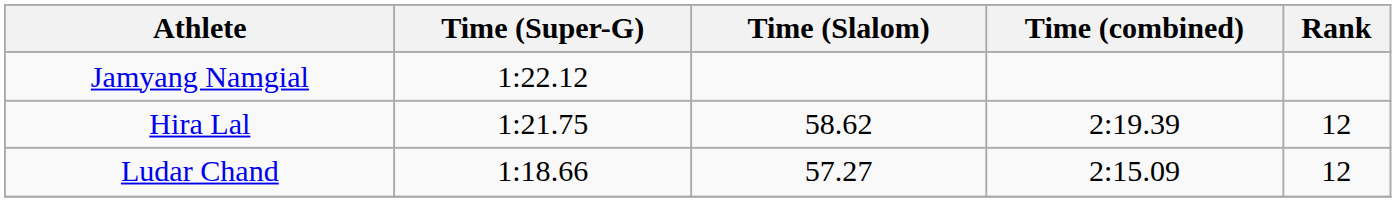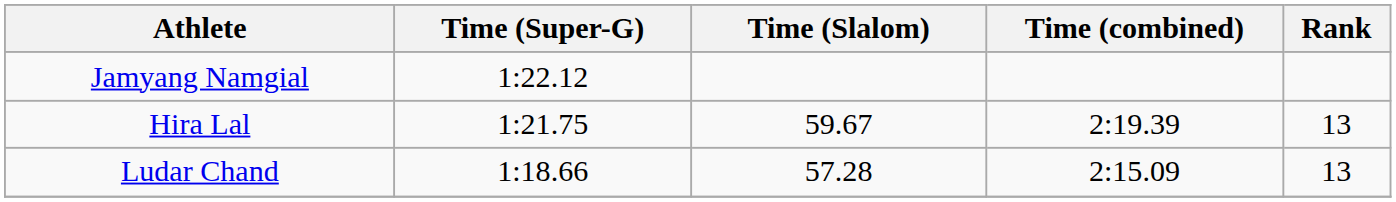 <table class=wikitable style="text-align:center">
 <tr>
 <th width=200>Athlete</th>
 <th width=150>Time (Super-G)</th>
 <th width=150>Time (Slalom)</th>
 <th width=150>Time (combined)</th>
 <th width=50>Rank</th>
 </tr>
 <tr>
 <td><a href='#'>Jamyang Namgial</a></td>
 <td>1:22.12</td>
 <td></td>
 <td></td>
 <td></td>
 </tr>
 <tr>
 <td><a href='#'>Hira Lal</a></td>
 <td>1:21.75</td>
-<td>58.62</td>
+<td>59.67</td>
 <td>2:19.39</td>
-<td>12</td>
+<td>13</td>
 </tr>
 <tr>
 <td><a href='#'>Ludar Chand</a></td>
 <td>1:18.66</td>
-<td>57.27</td>
+<td>57.28</td>
 <td>2:15.09</td>
-<td>12</td>
+<td>13</td>
 </tr>
 <tr>
 </tr>
 </table>
